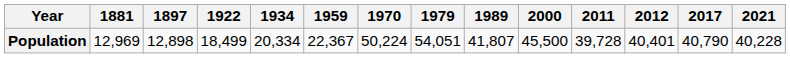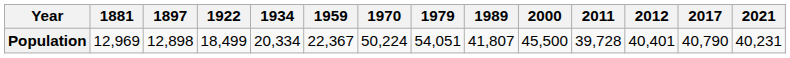 <table class="wikitable">
 <tr>
 <th>Year</th>
 <th>1881</th>
 <th>1897</th>
 <th>1922</th>
 <th>1934</th>
 <th>1959</th>
 <th>1970</th>
 <th>1979</th>
 <th>1989</th>
 <th>2000</th>
 <th>2011</th>
 <th>2012</th>
 <th>2017</th>
 <th>2021</th>
 </tr>
 <tr>
 <th>Population</th>
 <td>12,969</td>
 <td>12,898</td>
 <td>18,499</td>
 <td>20,334</td>
 <td>22,367</td>
 <td>50,224</td>
 <td>54,051</td>
 <td>41,807</td>
 <td>45,500</td>
 <td>39,728</td>
 <td>40,401</td>
 <td>40,790</td>
-<td>40,228</td>
+<td>40,231</td>
 </tr>
 </table>
